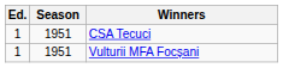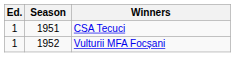 <table class="wikitable" style="font-size:90%">
 <tr>
 <th><abbr>Ed.</abbr></th>
 <th width="60">Season</th>
 <th width="220">Winners</th>
 </tr>
 <tr>
 <td align=center>1</td>
 <td align=center>1951</td>
 <td><a href='#'>CSA Tecuci</a></td>
 </tr>
 <tr>
 <td align=center>1</td>
-<td align=center>1951</td>
+<td align=center>1952</td>
 <td><a href='#'>Vulturii MFA Focșani</a></td>
 </tr>
 </table>
